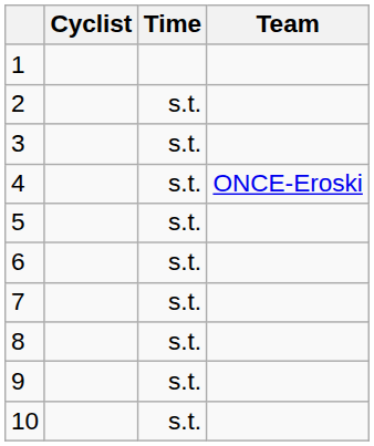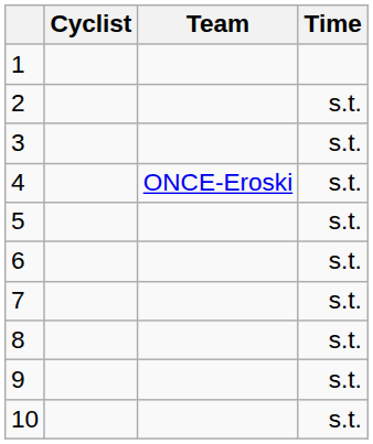 <table class="wikitable">
 <tr>
 <th></th>
 <th>Cyclist</th>
+<th>Team</th>
 <th>Time</th>
-<th>Team</th>
 </tr>
 <tr>
 <td>1</td>
 <td></td>
+<td></td>
 <td style="text-align:right;"></td>
-<td></td>
 </tr>
 <tr>
 <td>2</td>
 <td></td>
+<td></td>
 <td style="text-align:right;">s.t.</td>
-<td></td>
 </tr>
 <tr>
 <td>3</td>
 <td></td>
+<td></td>
 <td style="text-align:right;">s.t.</td>
-<td></td>
 </tr>
 <tr>
 <td>4</td>
 <td></td>
+<td><a href='#'>ONCE-Eroski</a></td>
 <td style="text-align:right;">s.t.</td>
-<td><a href='#'>ONCE-Eroski</a></td>
 </tr>
 <tr>
 <td>5</td>
 <td></td>
+<td></td>
 <td style="text-align:right;">s.t.</td>
-<td></td>
 </tr>
 <tr>
 <td>6</td>
 <td></td>
+<td></td>
 <td style="text-align:right;">s.t.</td>
-<td></td>
 </tr>
 <tr>
 <td>7</td>
 <td></td>
+<td></td>
 <td style="text-align:right;">s.t.</td>
-<td></td>
 </tr>
 <tr>
 <td>8</td>
 <td></td>
+<td></td>
 <td style="text-align:right;">s.t.</td>
-<td></td>
 </tr>
 <tr>
 <td>9</td>
 <td></td>
+<td></td>
 <td style="text-align:right;">s.t.</td>
-<td></td>
 </tr>
 <tr>
 <td>10</td>
 <td></td>
+<td></td>
 <td style="text-align:right;">s.t.</td>
-<td></td>
 </tr>
 </table>
